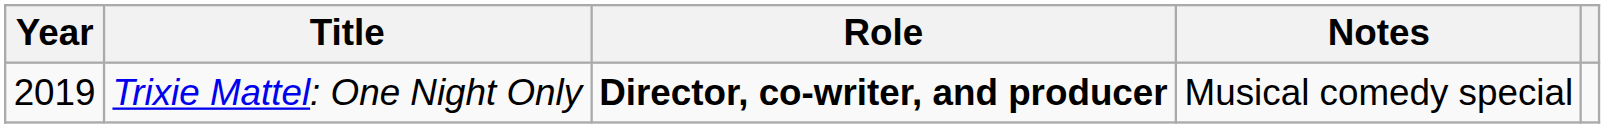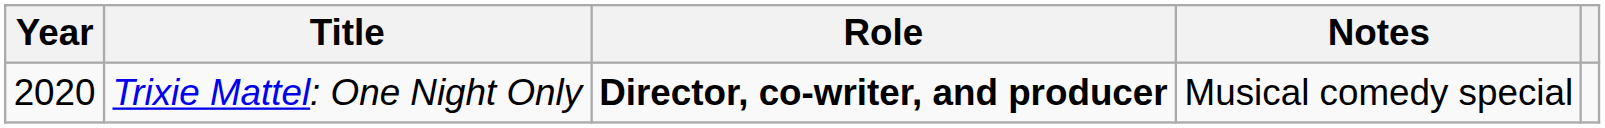 <table class="wikitable plainrowheaders sortable">
 <tr>
 <th scope="col">Year</th>
 <th scope="col">Title</th>
 <th scope="col">Role</th>
 <th scope="col">Notes</th>
 <th style="text-align: center;" class="unsortable"></th>
 </tr>
 <tr>
-<td>2019</td>
+<td>2020</td>
 <td><em><a href='#'>Trixie Mattel</a>: One Night Only</em></td>
 <td><strong>Director, co-writer, and producer</strong></td>
 <td>Musical comedy special</td>
 <td style="text-align: center;"></td>
 </tr>
 </table>
